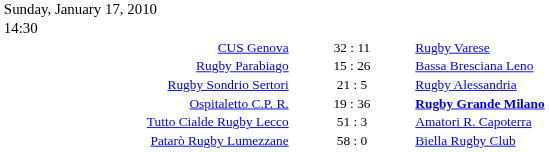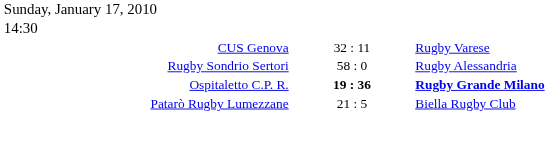 <table style="width:70%;" cellspacing="1">
 <tr>
 <th width=35%></th>
 <th width=15%></th>
 <th></th>
 </tr>
 <tr>
 <td>Sunday, January 17, 2010</td>
 </tr>
 <tr>
 <td>14:30</td>
 </tr>
 <tr style=font-size:90%>
 <td align=right><a href='#'>CUS Genova</a></td>
 <td align=center>32 : 11</td>
 <td><a href='#'>Rugby Varese</a></td>
 </tr>
 <tr style=font-size:90%>
-<td align=right><a href='#'>Rugby Parabiago</a></td>
-<td align=center>15 : 26</td>
-<td><a href='#'>Bassa Bresciana Leno</a></td>
-</tr>
-<tr style=font-size:90%>
 <td align=right><a href='#'>Rugby Sondrio Sertori</a></td>
-<td align=center>21 : 5</td>
+<td align=center>58 : 0</td>
 <td><a href='#'>Rugby Alessandria</a></td>
 </tr>
 <tr style=font-size:90%>
 <td align=right><a href='#'>Ospitaletto C.P. R.</a></td>
-<td align=center>19 : 36</td>
+<td align=center><strong>19 : 36</strong></td>
 <td><strong><a href='#'>Rugby Grande Milano</a></strong></td>
 </tr>
 <tr style=font-size:90%>
-<td align=right><a href='#'>Tutto Cialde Rugby Lecco</a></td>
-<td align=center>51 : 3</td>
-<td><a href='#'>Amatori R. Capoterra</a></td>
-</tr>
-<tr style=font-size:90%>
 <td align=right><a href='#'>Patarò Rugby Lumezzane</a></td>
-<td align=center>58 : 0</td>
+<td align=center>21 : 5</td>
 <td><a href='#'>Biella Rugby Club</a></td>
 </tr>
 </table>
